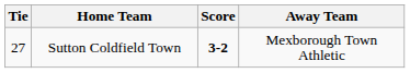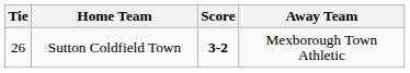 <table class="wikitable" style="text-align:center;">
 <tr>
 <th width=20>Tie</th>
 <th width=175>Home Team</th>
 <th width=20>Score</th>
 <th width=175>Away Team</th>
 </tr>
 <tr>
-<td>27</td>
+<td>26</td>
 <td>Sutton Coldfield Town</td>
 <td><strong>3-2</strong></td>
 <td>Mexborough Town Athletic</td>
 </tr>
 </table>
